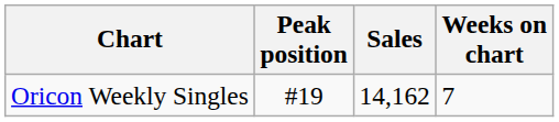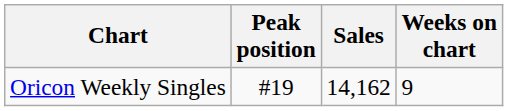 <table class="wikitable">
 <tr>
 <th align="left">Chart</th>
 <th align="center">Peak<br>position</th>
 <th align="center">Sales</th>
 <th align="center">Weeks on<br>chart</th>
 </tr>
 <tr>
 <td align="left"><a href='#'>Oricon</a> Weekly Singles</td>
 <td align="center">#19</td>
 <td align="">14,162</td>
-<td align="">7</td>
+<td align="">9</td>
 </tr>
 </table>
